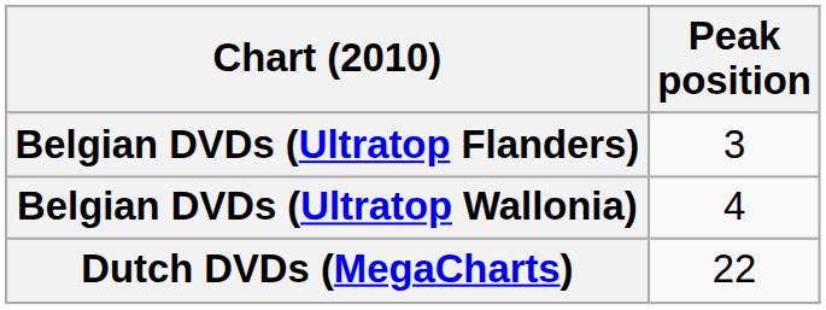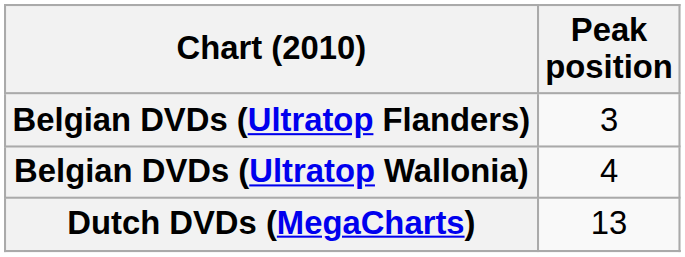 <table class="wikitable sortable plainrowheaders" style="text-align:center">
 <tr>
 <th scope="col">Chart (2010)</th>
 <th scope="col">Peak<br>position</th>
 </tr>
 <tr>
 <th scope="row">Belgian DVDs (<a href='#'>Ultratop</a> Flanders)</th>
 <td>3</td>
 </tr>
 <tr>
 <th scope="row">Belgian DVDs (<a href='#'>Ultratop</a> Wallonia)</th>
 <td>4</td>
 </tr>
 <tr>
 <th scope="row">Dutch DVDs (<a href='#'>MegaCharts</a>)</th>
-<td>22</td>
+<td>13</td>
 </tr>
 <tr>
 </tr>
 <tr>
 </tr>
 </table>
